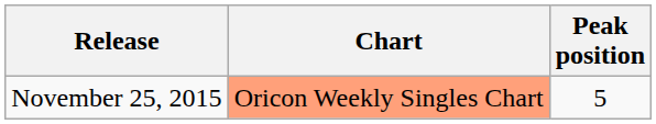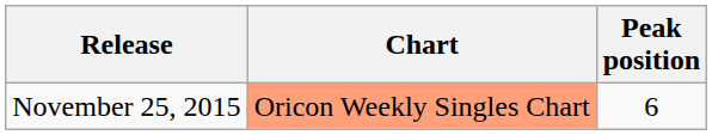 <table class="wikitable">
 <tr>
 <th scope="col">Release</th>
 <th scope="col">Chart</th>
 <th scope="col">Peak<br>position</th>
 </tr>
 <tr>
 <td>November 25, 2015</td>
 <td style="background: lightsalmon;">Oricon Weekly Singles Chart</td>
-<td align="center">5</td>
+<td align="center">6</td>
 </tr>
 </table>
